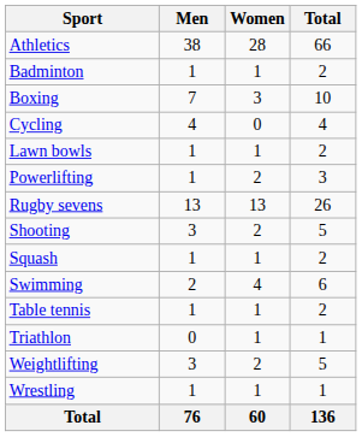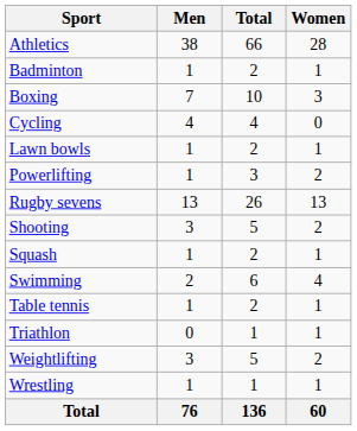 <table class="wikitable sortable" style="text-align:center;">
 <tr>
 <th width=140>Sport</th>
 <th width=55>Men</th>
+<th width=55>Total</th>
 <th width=55>Women</th>
-<th width=55>Total</th>
 </tr>
 <tr>
 <td align=left><a href='#'>Athletics</a></td>
 <td>38</td>
+<td>66</td>
 <td>28</td>
-<td>66</td>
 </tr>
 <tr>
 <td align=left><a href='#'>Badminton</a></td>
 <td>1</td>
+<td>2</td>
 <td>1</td>
-<td>2</td>
 </tr>
 <tr>
 <td align=left><a href='#'>Boxing</a></td>
 <td>7</td>
+<td>10</td>
 <td>3</td>
-<td>10</td>
 </tr>
 <tr>
 <td align=left><a href='#'>Cycling</a></td>
 <td>4</td>
+<td>4</td>
 <td>0</td>
-<td>4</td>
 </tr>
 <tr>
 <td align=left><a href='#'>Lawn bowls</a></td>
 <td>1</td>
+<td>2</td>
 <td>1</td>
-<td>2</td>
 </tr>
 <tr>
 <td align=left><a href='#'>Powerlifting</a></td>
 <td>1</td>
+<td>3</td>
 <td>2</td>
-<td>3</td>
 </tr>
 <tr>
 <td align=left><a href='#'>Rugby sevens</a></td>
 <td>13</td>
+<td>26</td>
 <td>13</td>
-<td>26</td>
 </tr>
 <tr>
 <td align=left><a href='#'>Shooting</a></td>
 <td>3</td>
+<td>5</td>
 <td>2</td>
-<td>5</td>
 </tr>
 <tr>
 <td align=left><a href='#'>Squash</a></td>
 <td>1</td>
+<td>2</td>
 <td>1</td>
-<td>2</td>
 </tr>
 <tr>
 <td align=left><a href='#'>Swimming</a></td>
 <td>2</td>
+<td>6</td>
 <td>4</td>
-<td>6</td>
 </tr>
 <tr>
 <td align=left><a href='#'>Table tennis</a></td>
 <td>1</td>
+<td>2</td>
 <td>1</td>
-<td>2</td>
 </tr>
 <tr>
 <td align=left><a href='#'>Triathlon</a></td>
 <td>0</td>
 <td>1</td>
 <td>1</td>
 </tr>
 <tr>
 <td align=left><a href='#'>Weightlifting</a></td>
 <td>3</td>
+<td>5</td>
 <td>2</td>
-<td>5</td>
 </tr>
 <tr>
 <td align=left><a href='#'>Wrestling</a></td>
 <td>1</td>
 <td>1</td>
 <td>1</td>
 </tr>
 <tr>
 <th>Total</th>
 <th>76</th>
+<th>136</th>
 <th>60</th>
-<th>136</th>
 </tr>
 </table>
